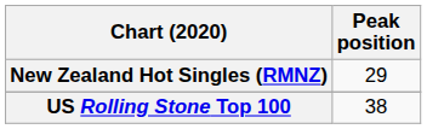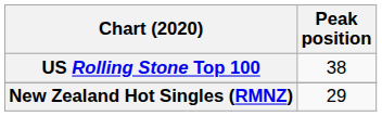 <table class="wikitable sortable plainrowheaders" style="text-align:center">
 <tr>
 <th scope="col">Chart (2020)</th>
 <th scope="col">Peak<br>position</th>
 </tr>
 <tr>
-<th scope="row">New Zealand Hot Singles (<a href='#'>RMNZ</a>)</th>
-<td>29</td>
+<th scope="row">US <a href='#'><em>Rolling Stone</em> Top 100</a></th>
+<td>38</td>
 </tr>
 <tr>
 </tr>
 <tr>
 </tr>
 <tr>
-<th scope="row">US <a href='#'><em>Rolling Stone</em> Top 100</a></th>
-<td>38</td>
+<th scope="row">New Zealand Hot Singles (<a href='#'>RMNZ</a>)</th>
+<td>29</td>
 </tr>
 </table>
